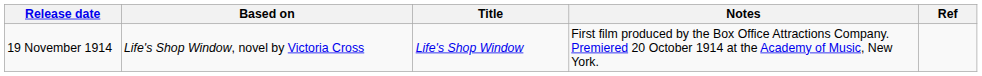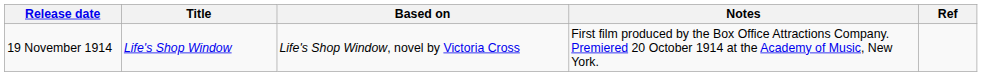 <table class="wikitable" style="width: 100%; margin-right: 0;">
 <tr>
 <th width="12%"><a href='#'>Release date</a></th>
+<th width="16%">Title</th>
 <th width="30%">Based on</th>
-<th width="16%">Title</th>
 <th width="36%">Notes</th>
 <th width="6%">Ref</th>
 </tr>
 <tr>
 <td>19 November 1914</td>
+<td><em><a href='#'>Life's Shop Window</a></em></td>
 <td><em>Life's Shop Window</em>, novel by <a href='#'>Victoria Cross</a></td>
-<td><em><a href='#'>Life's Shop Window</a></em></td>
 <td>First film produced by the Box Office Attractions Company. <a href='#'>Premiered</a> 20 October 1914 at the <a href='#'>Academy of Music</a>, New York.</td>
 <td></td>
 </tr>
 </table>
